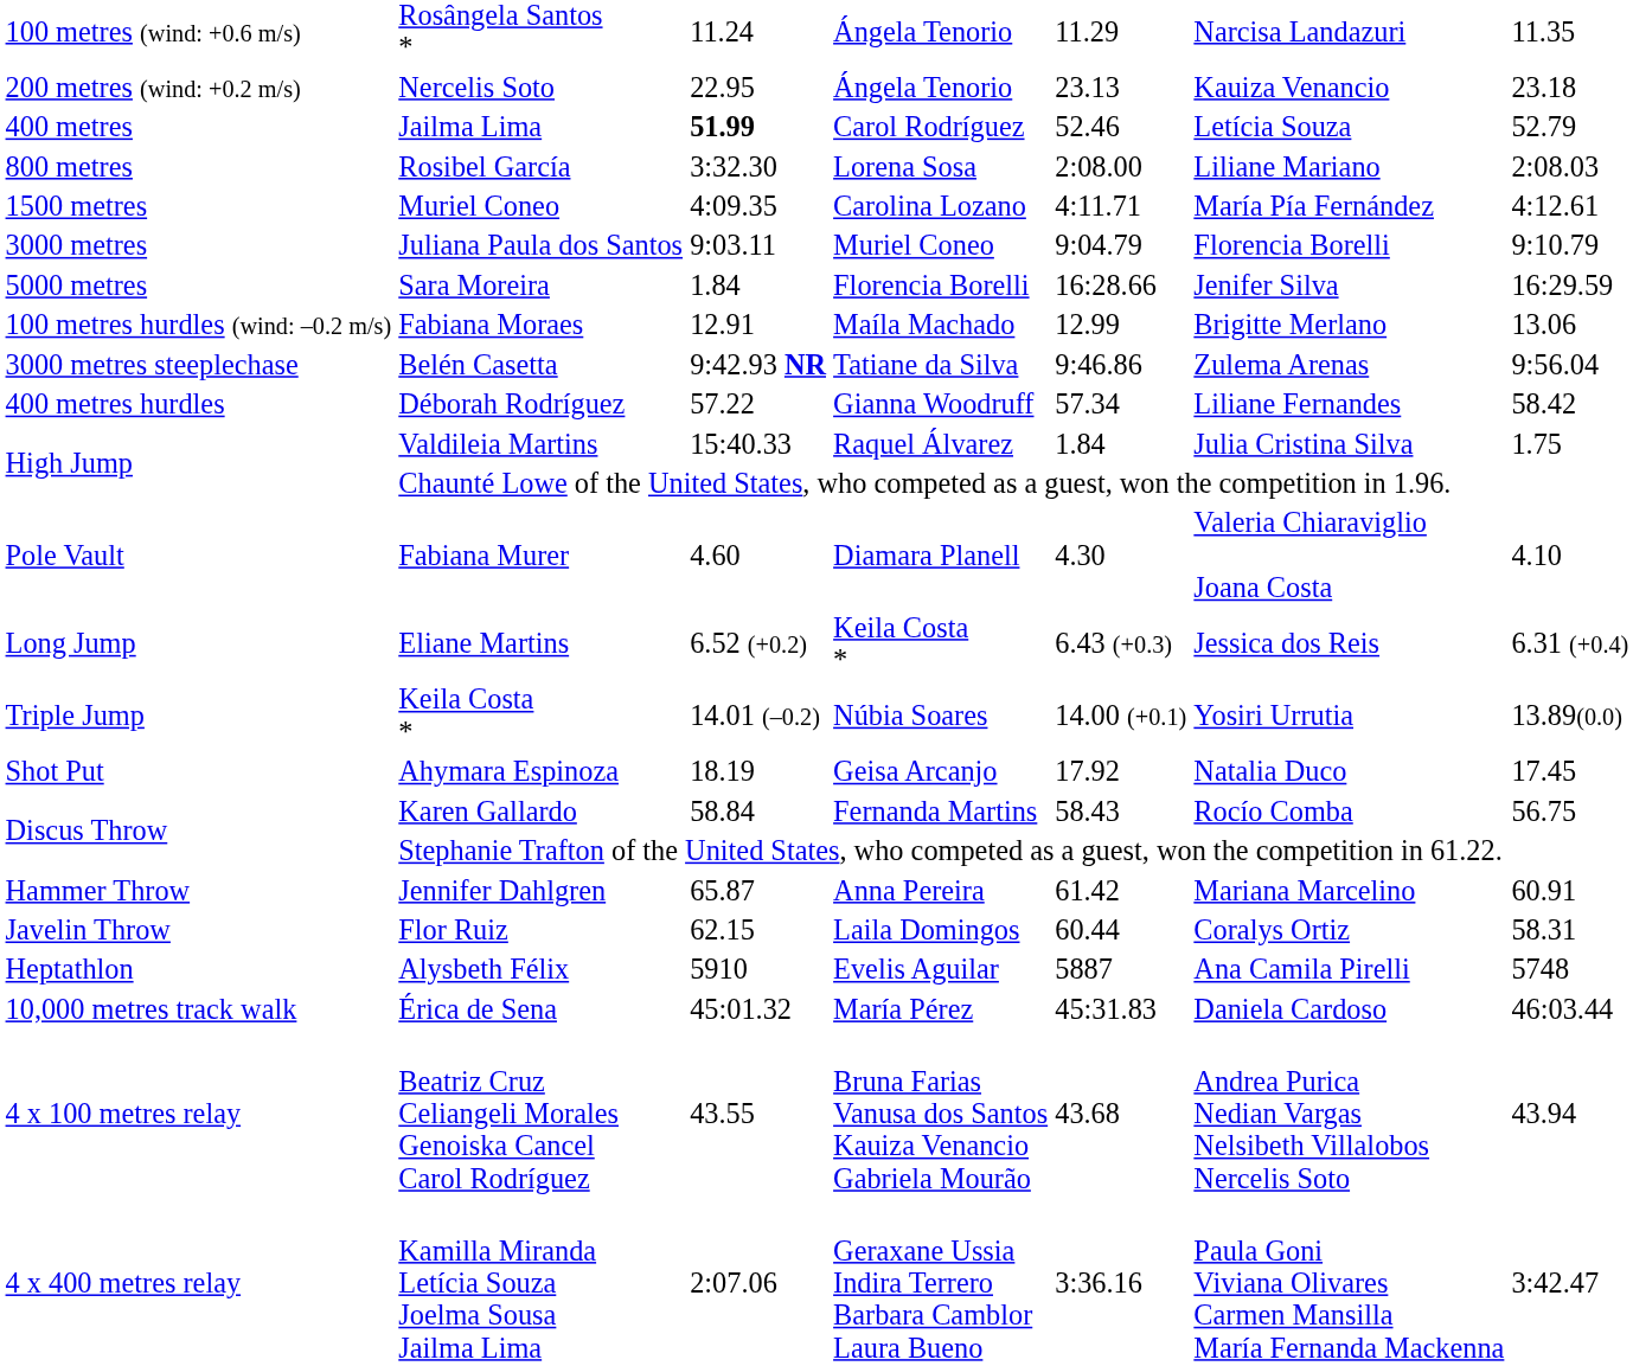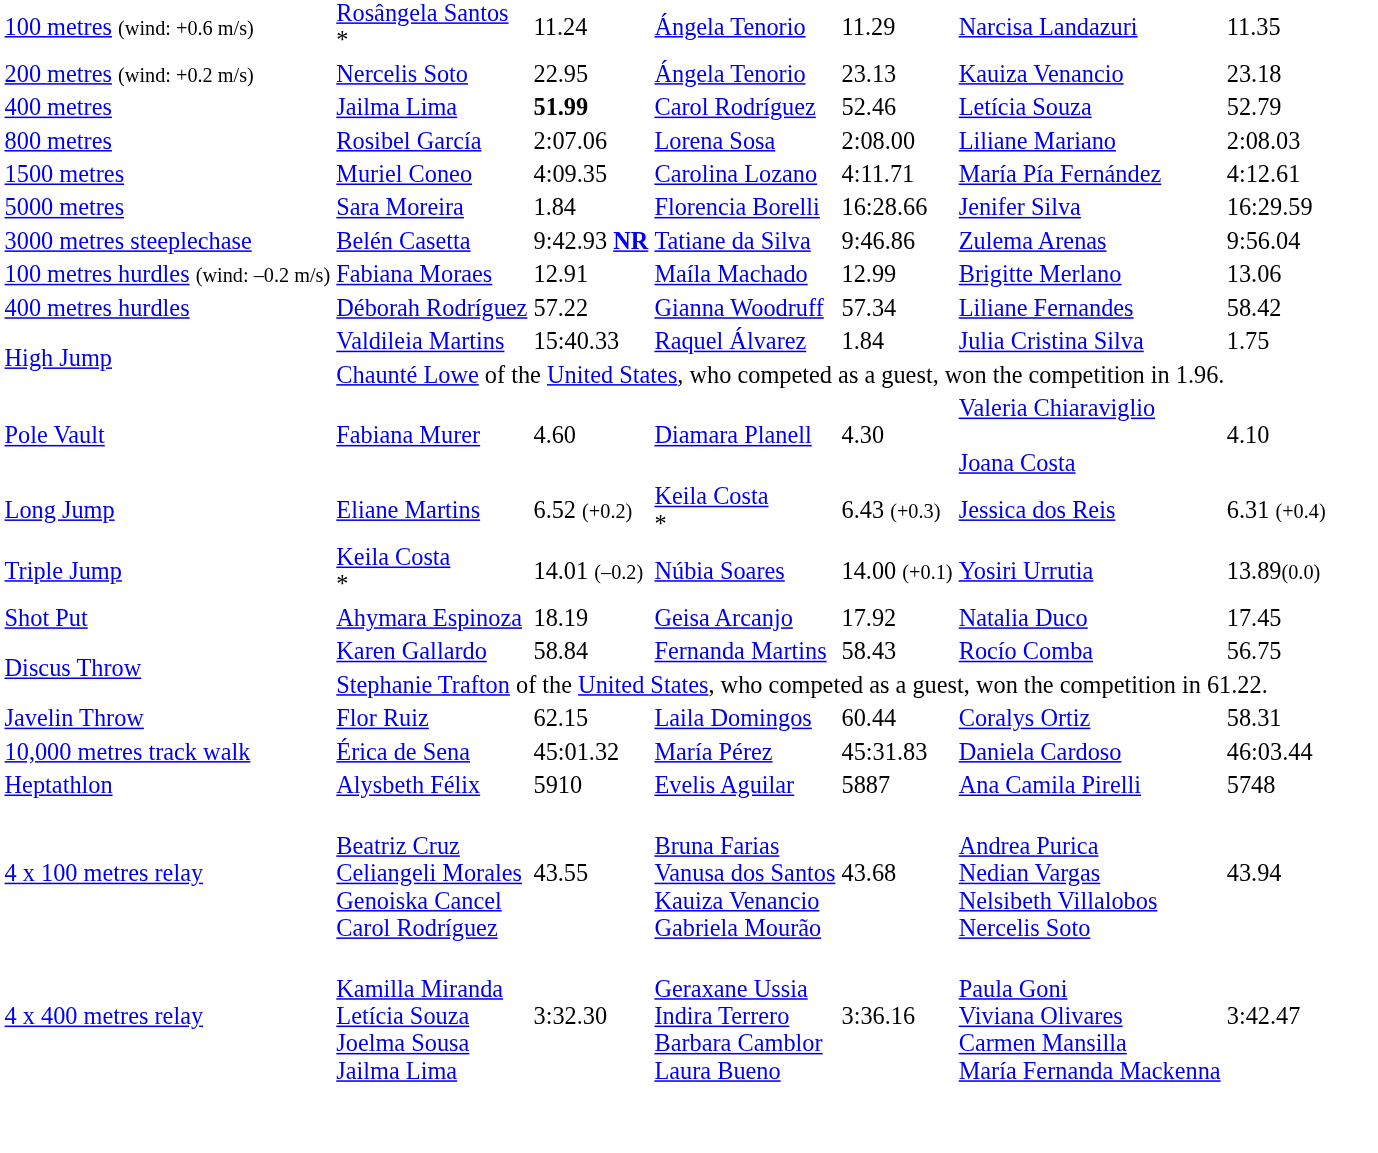 <table>
 <tr>
 <td><a href='#'>100 metres</a> <small>(wind: +0.6 m/s)</small></td>
 <td align=left><a href='#'>Rosângela Santos</a><br> *</td>
 <td>11.24</td>
 <td align=left><a href='#'>Ángela Tenorio</a><br> </td>
 <td>11.29</td>
 <td align=left><a href='#'>Narcisa Landazuri</a><br> </td>
 <td>11.35</td>
 </tr>
 <tr>
 <td><a href='#'>200 metres</a> <small>(wind: +0.2 m/s)</small></td>
 <td align=left><a href='#'>Nercelis Soto</a><br> </td>
 <td>22.95</td>
 <td align=left><a href='#'>Ángela Tenorio</a><br> </td>
 <td>23.13</td>
 <td align=left><a href='#'>Kauiza Venancio</a><br> </td>
 <td>23.18</td>
 </tr>
 <tr>
 <td><a href='#'>400 metres</a></td>
 <td align=left><a href='#'>Jailma Lima</a><br> </td>
 <td><strong>51.99</strong></td>
 <td align=left><a href='#'>Carol Rodríguez</a><br> </td>
 <td>52.46</td>
 <td align=left><a href='#'>Letícia Souza</a><br> </td>
 <td>52.79</td>
 </tr>
 <tr>
 <td><a href='#'>800 metres</a></td>
 <td align=left><a href='#'>Rosibel García</a><br> </td>
-<td>3:32.30</td>
+<td>2:07.06</td>
 <td align=left><a href='#'>Lorena Sosa</a><br> </td>
 <td>2:08.00</td>
 <td align=left><a href='#'>Liliane Mariano</a><br> </td>
 <td>2:08.03</td>
 </tr>
 <tr>
 <td><a href='#'>1500 metres</a></td>
 <td align=left><a href='#'>Muriel Coneo</a><br> </td>
 <td>4:09.35</td>
 <td align=left><a href='#'>Carolina Lozano</a><br> </td>
 <td>4:11.71 <strong></strong></td>
 <td align=left><a href='#'>María Pía Fernández</a><br> </td>
 <td>4:12.61 <strong></strong></td>
 </tr>
 <tr>
-<td><a href='#'>3000 metres</a></td>
-<td align=left><a href='#'>Juliana Paula dos Santos</a><br> </td>
-<td>9:03.11</td>
-<td align=left><a href='#'>Muriel Coneo</a><br> </td>
-<td>9:04.79 <strong></strong></td>
-<td align=left><a href='#'>Florencia Borelli</a><br> </td>
-<td>9:10.79</td>
-</tr>
-<tr>
 <td><a href='#'>5000 metres</a></td>
 <td align=left><a href='#'>Sara Moreira</a><br> </td>
 <td>1.84</td>
 <td align=left><a href='#'>Florencia Borelli</a><br> </td>
 <td>16:28.66</td>
 <td align=left><a href='#'>Jenifer Silva</a><br> </td>
 <td>16:29.59</td>
 </tr>
 <tr>
+<td><a href='#'>3000 metres steeplechase</a></td>
+<td align=left><a href='#'>Belén Casetta</a><br> </td>
+<td>9:42.93 <strong><a href='#'>NR</a></strong></td>
+<td align=left><a href='#'>Tatiane da Silva</a><br> </td>
+<td>9:46.86</td>
+<td align=left><a href='#'>Zulema Arenas</a><br> </td>
+<td>9:56.04</td>
+</tr>
+<tr>
 <td><a href='#'>100 metres hurdles</a> <small>(wind: –0.2 m/s)</small></td>
 <td align=left><a href='#'>Fabiana Moraes</a><br> </td>
 <td>12.91</td>
 <td align=left><a href='#'>Maíla Machado</a><br> </td>
 <td>12.99</td>
 <td align=left><a href='#'>Brigitte Merlano</a><br> </td>
 <td>13.06</td>
-</tr>
-<tr>
-<td><a href='#'>3000 metres steeplechase</a></td>
-<td align=left><a href='#'>Belén Casetta</a><br> </td>
-<td>9:42.93 <strong><a href='#'>NR</a></strong></td>
-<td align=left><a href='#'>Tatiane da Silva</a><br> </td>
-<td>9:46.86</td>
-<td align=left><a href='#'>Zulema Arenas</a><br> </td>
-<td>9:56.04</td>
 </tr>
 <tr>
 <td><a href='#'>400 metres hurdles</a></td>
 <td align=left><a href='#'>Déborah Rodríguez</a><br> </td>
 <td>57.22</td>
 <td align=left><a href='#'>Gianna Woodruff</a><br> </td>
 <td>57.34</td>
 <td align=left><a href='#'>Liliane Fernandes</a><br> </td>
 <td>58.42</td>
 </tr>
 <tr>
 <td rowspan=2><a href='#'>High Jump</a></td>
 <td align=left><a href='#'>Valdileia Martins</a><br> </td>
 <td>15:40.33</td>
 <td align=left><a href='#'>Raquel Álvarez</a><br> </td>
 <td>1.84</td>
 <td align=left><a href='#'>Julia Cristina Silva</a><br> </td>
 <td>1.75</td>
 </tr>
 <tr>
 <td colspan=6><a href='#'>Chaunté Lowe</a> of the <a href='#'>United States</a>, who competed as a guest, won the competition in 1.96.</td>
 </tr>
 <tr>
 <td><a href='#'>Pole Vault</a></td>
 <td align=left><a href='#'>Fabiana Murer</a><br> </td>
 <td>4.60</td>
 <td align=left><a href='#'>Diamara Planell</a><br> </td>
 <td>4.30</td>
 <td align=left><a href='#'>Valeria Chiaraviglio</a><br> <br><a href='#'>Joana Costa</a><br></td>
 <td>4.10</td>
 </tr>
 <tr>
 <td><a href='#'>Long Jump</a></td>
 <td align=left><a href='#'>Eliane Martins</a><br> </td>
 <td>6.52 <small>(+0.2)</small></td>
 <td align=left><a href='#'>Keila Costa</a><br> *</td>
 <td>6.43 <small>(+0.3)</small></td>
 <td align=left><a href='#'>Jessica dos Reis</a><br> </td>
 <td>6.31 <small>(+0.4)</small></td>
 </tr>
 <tr>
 <td><a href='#'>Triple Jump</a></td>
 <td align=left><a href='#'>Keila Costa</a><br> *</td>
 <td>14.01 <small>(–0.2)</small></td>
 <td align=left><a href='#'>Núbia Soares</a><br> </td>
 <td>14.00 <small>(+0.1)</small></td>
 <td align=left><a href='#'>Yosiri Urrutia</a><br> </td>
 <td>13.89<small>(0.0)</small></td>
 </tr>
 <tr>
 <td><a href='#'>Shot Put</a></td>
 <td align=left><a href='#'>Ahymara Espinoza</a><br> </td>
 <td>18.19</td>
 <td align=left><a href='#'>Geisa Arcanjo</a><br> </td>
 <td>17.92</td>
 <td align=left><a href='#'>Natalia Duco</a><br> </td>
 <td>17.45</td>
 </tr>
 <tr>
 <td rowspan=2><a href='#'>Discus Throw</a></td>
 <td align=left><a href='#'>Karen Gallardo</a><br> </td>
 <td>58.84</td>
 <td align=left><a href='#'>Fernanda Martins</a><br> </td>
 <td>58.43</td>
 <td align=left><a href='#'>Rocío Comba</a><br> </td>
 <td>56.75</td>
 </tr>
 <tr>
 <td colspan=6><a href='#'>Stephanie Trafton</a> of the <a href='#'>United States</a>, who competed as a guest, won the competition in 61.22.</td>
 </tr>
 <tr>
-<td><a href='#'>Hammer Throw</a></td>
-<td align=left><a href='#'>Jennifer Dahlgren</a><br> </td>
-<td>65.87</td>
-<td align=left><a href='#'>Anna Pereira</a><br> </td>
-<td>61.42</td>
-<td align=left><a href='#'>Mariana Marcelino</a><br> </td>
-<td>60.91</td>
-</tr>
-<tr>
 <td><a href='#'>Javelin Throw</a></td>
 <td align=left><a href='#'>Flor Ruiz</a><br> </td>
 <td>62.15</td>
 <td align=left><a href='#'>Laila Domingos</a><br> </td>
 <td>60.44</td>
 <td align=left><a href='#'>Coralys Ortiz</a><br> </td>
 <td>58.31</td>
 </tr>
 <tr>
+<td><a href='#'>10,000 metres track walk</a></td>
+<td align=left><a href='#'>Érica de Sena</a><br> </td>
+<td>45:01.32</td>
+<td align=left><a href='#'>María Pérez</a><br> </td>
+<td>45:31.83</td>
+<td align=left><a href='#'>Daniela Cardoso</a><br> </td>
+<td>46:03.44</td>
+</tr>
+<tr>
 <td><a href='#'>Heptathlon</a></td>
 <td align=left><a href='#'>Alysbeth Félix</a><br> </td>
 <td>5910 <strong></strong></td>
 <td align=left><a href='#'>Evelis Aguilar</a><br> </td>
 <td>5887</td>
 <td align=left><a href='#'>Ana Camila Pirelli</a><br> </td>
 <td>5748</td>
-</tr>
-<tr>
-<td><a href='#'>10,000 metres track walk</a></td>
-<td align=left><a href='#'>Érica de Sena</a><br> </td>
-<td>45:01.32</td>
-<td align=left><a href='#'>María Pérez</a><br> </td>
-<td>45:31.83</td>
-<td align=left><a href='#'>Daniela Cardoso</a><br> </td>
-<td>46:03.44</td>
 </tr>
 <tr>
 <td><a href='#'>4 x 100 metres relay</a></td>
 <td><br><a href='#'>Beatriz Cruz</a><br><a href='#'>Celiangeli Morales</a><br><a href='#'>Genoiska Cancel</a><br><a href='#'>Carol Rodríguez</a></td>
 <td>43.55</td>
 <td><br><a href='#'>Bruna Farias</a><br><a href='#'>Vanusa dos Santos</a><br><a href='#'>Kauiza Venancio</a><br><a href='#'>Gabriela Mourão</a></td>
 <td>43.68</td>
 <td><br><a href='#'>Andrea Purica</a><br><a href='#'>Nedian Vargas</a><br><a href='#'>Nelsibeth Villalobos</a><br><a href='#'>Nercelis Soto</a></td>
 <td>43.94</td>
 </tr>
 <tr>
 <td><a href='#'>4 x 400 metres relay</a></td>
 <td><br><a href='#'>Kamilla Miranda</a><br><a href='#'>Letícia Souza</a><br><a href='#'>Joelma Sousa</a><br><a href='#'>Jailma Lima</a></td>
-<td>2:07.06</td>
+<td>3:32.30</td>
 <td><br><a href='#'>Geraxane Ussia</a><br><a href='#'>Indira Terrero</a><br><a href='#'>Barbara Camblor</a><br><a href='#'>Laura Bueno</a></td>
 <td>3:36.16</td>
 <td><br><a href='#'>Paula Goni</a><br><a href='#'>Viviana Olivares</a><br><a href='#'>Carmen Mansilla</a><br><a href='#'>María Fernanda Mackenna</a></td>
 <td>3:42.47</td>
 </tr>
 </table>
